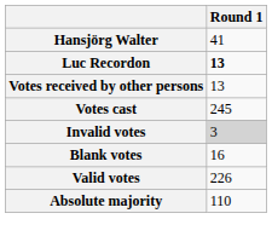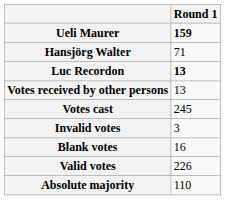 <table class="wikitable">
 <tr>
 <th></th>
 <th>Round 1</th>
 </tr>
 <tr>
+<th>Ueli Maurer</th>
+<td><strong>159</strong></td>
+</tr>
+<tr>
 <th>Hansjörg Walter</th>
-<td>41</td>
+<td>71</td>
 </tr>
 <tr>
 <th>Luc Recordon</th>
 <td><strong>13</strong></td>
 </tr>
 <tr>
 <th>Votes received by other persons</th>
 <td>13</td>
 </tr>
 <tr>
 <th>Votes cast</th>
 <td>245</td>
 </tr>
 <tr>
 <th>Invalid votes</th>
-<td style="background: lightgrey;">3</td>
+<td>3</td>
 </tr>
 <tr>
 <th>Blank votes</th>
 <td>16</td>
 </tr>
 <tr>
 <th>Valid votes</th>
 <td>226</td>
 </tr>
 <tr>
 <th>Absolute majority</th>
 <td>110</td>
 </tr>
 </table>
